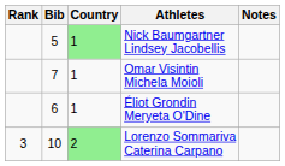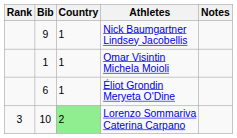 <table class="wikitable" style="text-align:center;">
 <tr>
 <th>Rank</th>
 <th>Bib</th>
 <th>Country</th>
 <th>Athletes</th>
 <th>Notes</th>
 </tr>
 <tr>
 <td></td>
-<td>5</td>
-<td align=left style="background: lightgreen;"> 1</td>
+<td>9</td>
+<td align=left> 1</td>
 <td align=left><a href='#'>Nick Baumgartner</a><br><a href='#'>Lindsey Jacobellis</a></td>
 <td></td>
 </tr>
 <tr>
 <td></td>
-<td>7</td>
+<td>1</td>
 <td align=left> 1</td>
 <td align=left><a href='#'>Omar Visintin</a><br><a href='#'>Michela Moioli</a></td>
 <td></td>
 </tr>
 <tr>
 <td></td>
 <td>6</td>
 <td align=left> 1</td>
 <td align=left><a href='#'>Éliot Grondin</a><br><a href='#'>Meryeta O'Dine</a></td>
 <td></td>
 </tr>
 <tr>
 <td>3</td>
 <td>10</td>
 <td align=left style="background: lightgreen;"> 2</td>
 <td align=left><a href='#'>Lorenzo Sommariva</a><br><a href='#'>Caterina Carpano</a></td>
 <td></td>
 </tr>
 </table>
